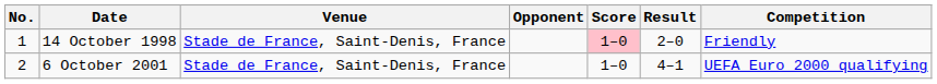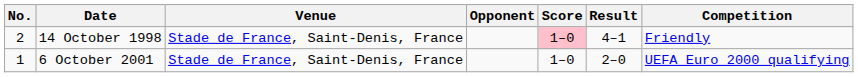 <table class="wikitable sortable">
 <tr>
 <th scope="col">No.</th>
 <th scope="col">Date</th>
 <th scope="col">Venue</th>
 <th scope="col">Opponent</th>
 <th scope="col">Score</th>
 <th scope="col">Result</th>
 <th scope="col">Competition</th>
 </tr>
 <tr>
-<td align="center">1</td>
+<td align="center">2</td>
 <td>14 October 1998</td>
 <td><a href='#'>Stade de France</a>, Saint-Denis, France</td>
 <td></td>
 <td align="center" style="background: pink;">1–0</td>
-<td align="center">2–0</td>
+<td align="center">4–1</td>
 <td><a href='#'>Friendly</a></td>
 </tr>
 <tr>
-<td align="center">2</td>
+<td align="center">1</td>
 <td>6 October 2001</td>
 <td><a href='#'>Stade de France</a>, Saint-Denis, France</td>
 <td></td>
 <td align="center">1–0</td>
-<td align="center">4–1</td>
+<td align="center">2–0</td>
 <td><a href='#'>UEFA Euro 2000 qualifying</a></td>
 </tr>
 </table>
